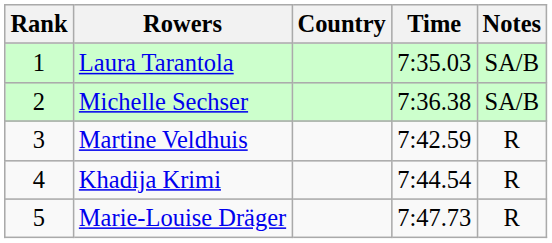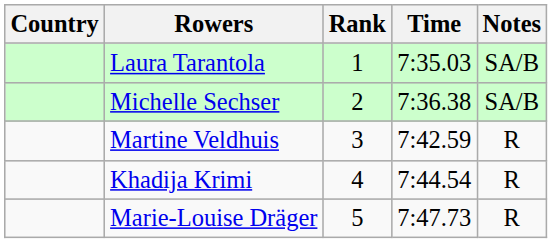 <table class="wikitable" style="text-align:center">
 <tr>
+<th>Country</th>
+<th>Rowers</th>
 <th>Rank</th>
-<th>Rowers</th>
-<th>Country</th>
 <th>Time</th>
 <th>Notes</th>
 </tr>
 <tr bgcolor=ccffcc>
+<td align="left"></td>
+<td align="left"><a href='#'>Laura Tarantola</a></td>
 <td>1</td>
-<td align="left"><a href='#'>Laura Tarantola</a></td>
-<td align="left"></td>
 <td>7:35.03</td>
 <td>SA/B</td>
 </tr>
 <tr bgcolor=ccffcc>
+<td align="left"></td>
+<td align="left"><a href='#'>Michelle Sechser</a></td>
 <td>2</td>
-<td align="left"><a href='#'>Michelle Sechser</a></td>
-<td align="left"></td>
 <td>7:36.38</td>
 <td>SA/B</td>
 </tr>
 <tr>
+<td align="left"></td>
+<td align="left"><a href='#'>Martine Veldhuis</a></td>
 <td>3</td>
-<td align="left"><a href='#'>Martine Veldhuis</a></td>
-<td align="left"></td>
 <td>7:42.59</td>
 <td>R</td>
 </tr>
 <tr>
+<td align="left"></td>
+<td align="left"><a href='#'>Khadija Krimi</a></td>
 <td>4</td>
-<td align="left"><a href='#'>Khadija Krimi</a></td>
-<td align="left"></td>
 <td>7:44.54</td>
 <td>R</td>
 </tr>
 <tr>
+<td align="left"></td>
+<td align="left"><a href='#'>Marie-Louise Dräger</a></td>
 <td>5</td>
-<td align="left"><a href='#'>Marie-Louise Dräger</a></td>
-<td align="left"></td>
 <td>7:47.73</td>
 <td>R</td>
 </tr>
 </table>
